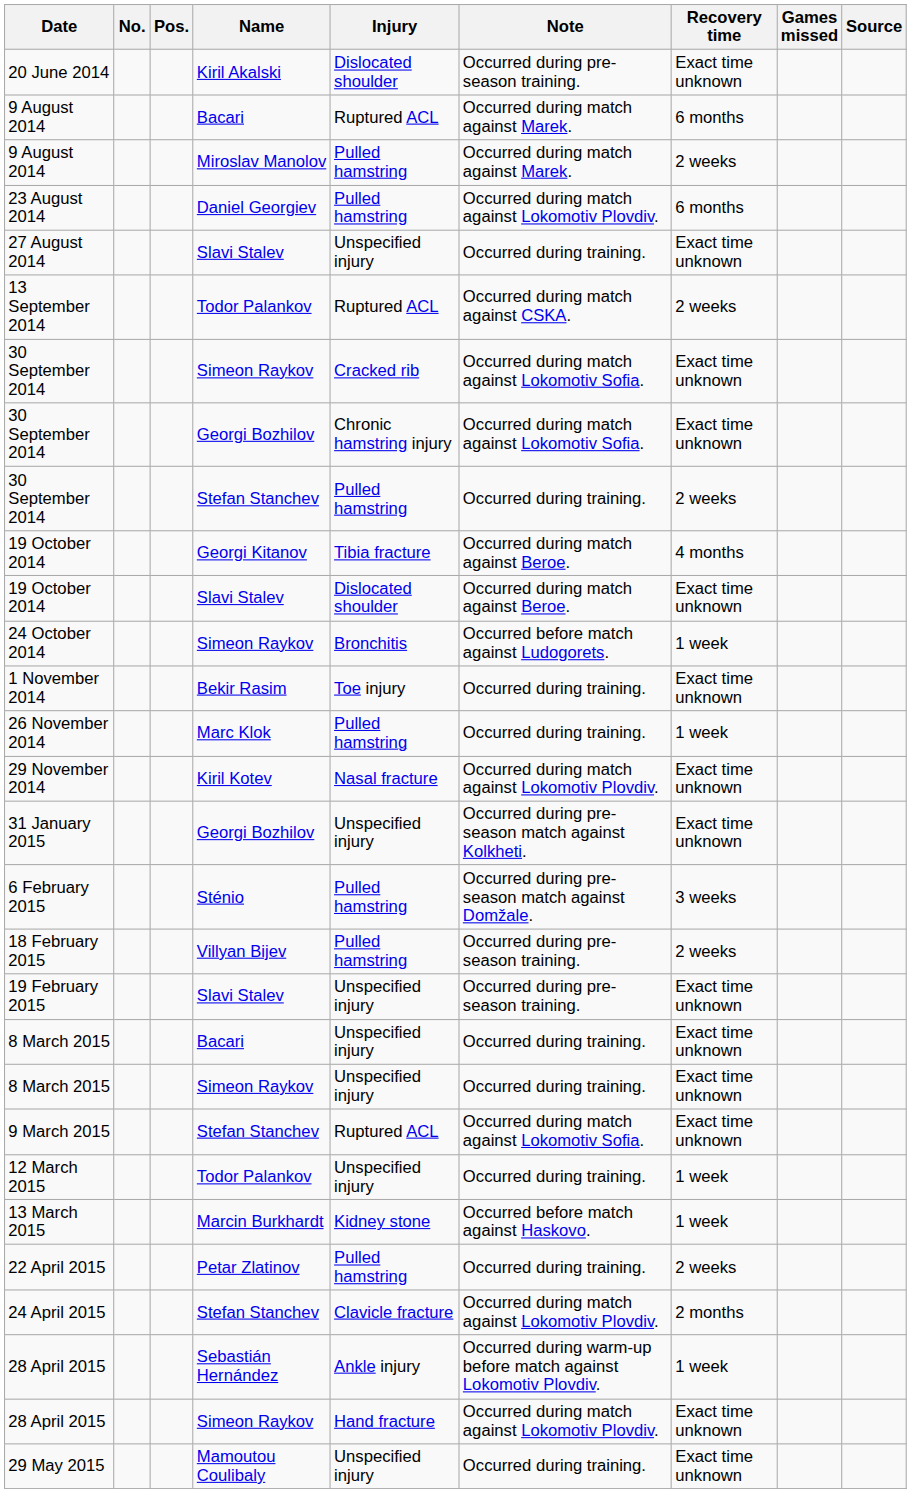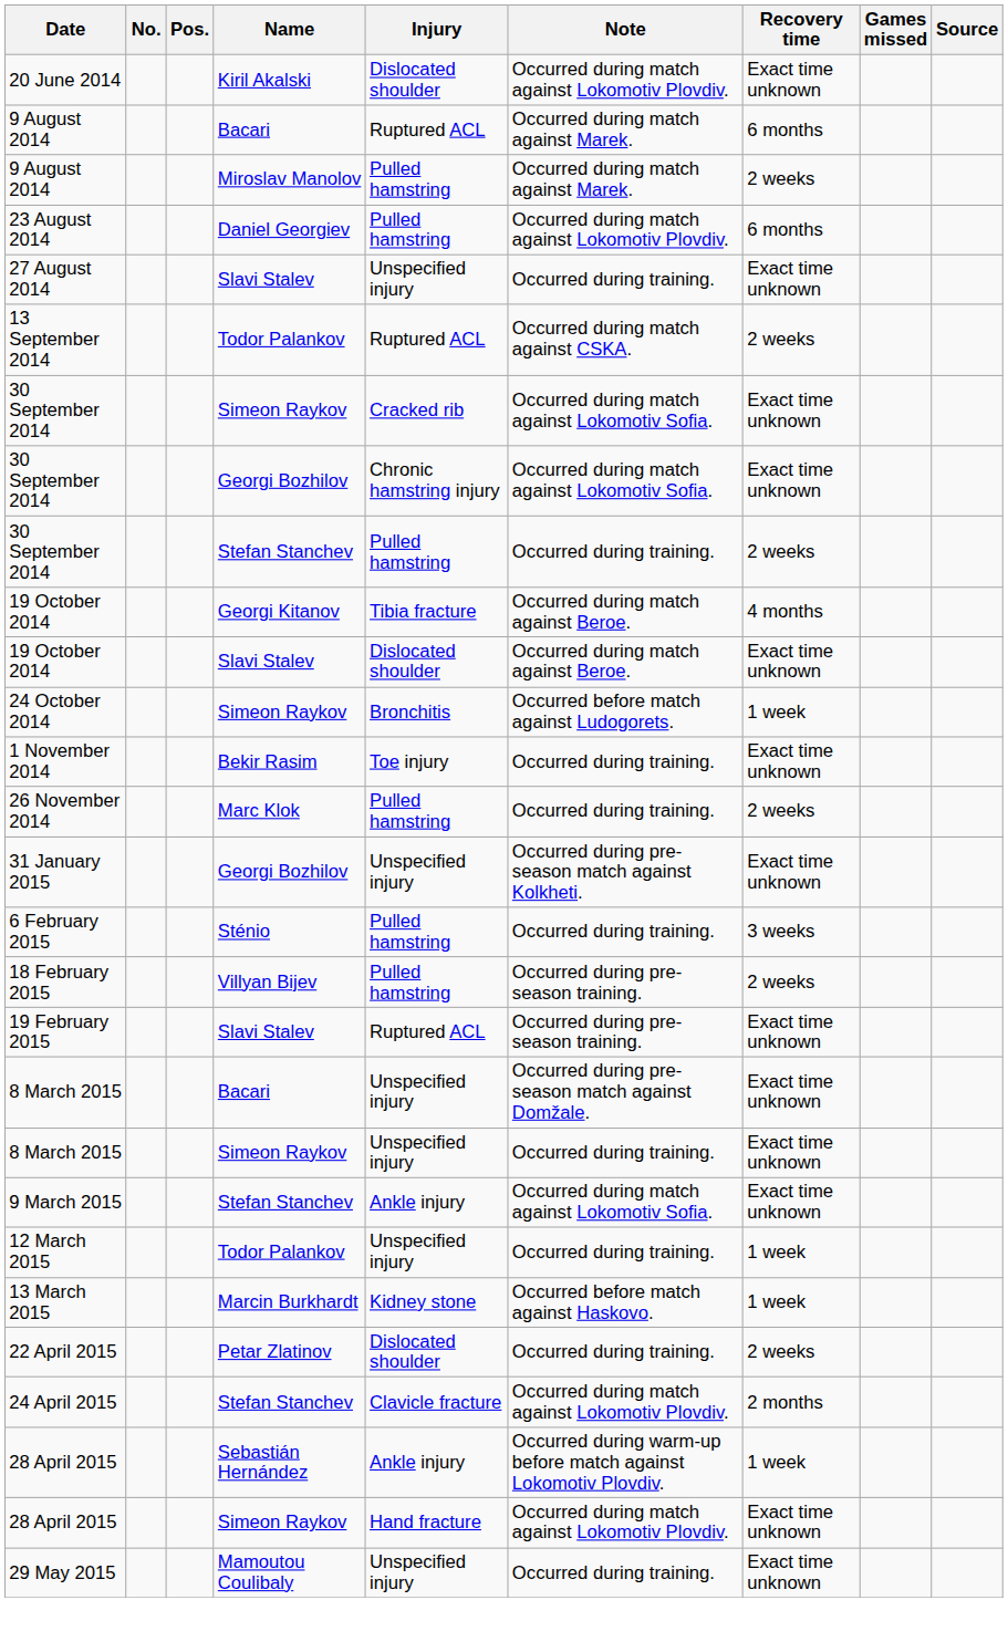 <table class="wikitable">
 <tr>
 <th style="width:130px;">Date</th>
 <th style="width:30px;">No.</th>
 <th style="width:30px;">Pos.</th>
 <th style="width:200px;">Name</th>
 <th style="width:170px;">Injury</th>
 <th style="width:380px;">Note</th>
 <th style="width:130px;">Recovery time</th>
 <th style="width:40px;">Games missed</th>
 <th style="width:30px;">Source</th>
 </tr>
 <tr>
 <td>20 June 2014</td>
 <td></td>
 <td></td>
 <td> <a href='#'>Kiril Akalski</a></td>
 <td><a href='#'>Dislocated shoulder</a></td>
-<td>Occurred during pre-season training.</td>
+<td>Occurred during match against <a href='#'>Lokomotiv Plovdiv</a>.</td>
 <td>Exact time unknown</td>
 <td></td>
 <td></td>
 </tr>
 <tr>
 <td>9 August 2014</td>
 <td></td>
 <td></td>
 <td> <a href='#'>Bacari</a></td>
 <td>Ruptured <a href='#'>ACL</a></td>
 <td>Occurred during match against <a href='#'>Marek</a>.</td>
 <td>6 months</td>
 <td></td>
 <td></td>
 </tr>
 <tr>
 <td>9 August 2014</td>
 <td></td>
 <td></td>
 <td> <a href='#'>Miroslav Manolov</a></td>
 <td><a href='#'>Pulled hamstring</a></td>
 <td>Occurred during match against <a href='#'>Marek</a>.</td>
 <td>2 weeks</td>
 <td></td>
 <td></td>
 </tr>
 <tr>
 <td>23 August 2014</td>
 <td></td>
 <td></td>
 <td> <a href='#'>Daniel Georgiev</a></td>
 <td><a href='#'>Pulled hamstring</a></td>
 <td>Occurred during match against <a href='#'>Lokomotiv Plovdiv</a>.</td>
 <td>6 months</td>
 <td></td>
 <td></td>
 </tr>
 <tr>
 <td>27 August 2014</td>
 <td></td>
 <td></td>
 <td> <a href='#'>Slavi Stalev</a></td>
 <td>Unspecified injury</td>
 <td>Occurred during training.</td>
 <td>Exact time unknown</td>
 <td></td>
 <td></td>
 </tr>
 <tr>
 <td>13 September 2014</td>
 <td></td>
 <td></td>
 <td> <a href='#'>Todor Palankov</a></td>
 <td>Ruptured <a href='#'>ACL</a></td>
 <td>Occurred during match against <a href='#'>CSKA</a>.</td>
 <td>2 weeks</td>
 <td></td>
 <td></td>
 </tr>
 <tr>
 <td>30 September 2014</td>
 <td></td>
 <td></td>
 <td> <a href='#'>Simeon Raykov</a></td>
 <td><a href='#'>Cracked rib</a></td>
 <td>Occurred during match against <a href='#'>Lokomotiv Sofia</a>.</td>
 <td>Exact time unknown</td>
 <td></td>
 <td></td>
 </tr>
 <tr>
 <td>30 September 2014</td>
 <td></td>
 <td></td>
 <td> <a href='#'>Georgi Bozhilov</a></td>
 <td>Chronic <a href='#'>hamstring</a> injury</td>
 <td>Occurred during match against <a href='#'>Lokomotiv Sofia</a>.</td>
 <td>Exact time unknown</td>
 <td></td>
 <td></td>
 </tr>
 <tr>
 <td>30 September 2014</td>
 <td></td>
 <td></td>
 <td> <a href='#'>Stefan Stanchev</a></td>
 <td><a href='#'>Pulled hamstring</a></td>
 <td>Occurred during training.</td>
 <td>2 weeks</td>
 <td></td>
 <td></td>
 </tr>
 <tr>
 <td>19 October 2014</td>
 <td></td>
 <td></td>
 <td> <a href='#'>Georgi Kitanov</a></td>
 <td><a href='#'>Tibia fracture</a></td>
 <td>Occurred during match against <a href='#'>Beroe</a>.</td>
 <td>4 months</td>
 <td></td>
 <td></td>
 </tr>
 <tr>
 <td>19 October 2014</td>
 <td></td>
 <td></td>
 <td> <a href='#'>Slavi Stalev</a></td>
 <td><a href='#'>Dislocated shoulder</a></td>
 <td>Occurred during match against <a href='#'>Beroe</a>.</td>
 <td>Exact time unknown</td>
 <td></td>
 <td></td>
 </tr>
 <tr>
 <td>24 October 2014</td>
 <td></td>
 <td></td>
 <td> <a href='#'>Simeon Raykov</a></td>
 <td><a href='#'>Bronchitis</a></td>
 <td>Occurred before match against <a href='#'>Ludogorets</a>.</td>
 <td>1 week</td>
 <td></td>
 <td></td>
 </tr>
 <tr>
 <td>1 November 2014</td>
 <td></td>
 <td></td>
 <td> <a href='#'>Bekir Rasim</a></td>
 <td><a href='#'>Toe</a> injury</td>
 <td>Occurred during training.</td>
 <td>Exact time unknown</td>
 <td></td>
 <td></td>
 </tr>
 <tr>
 <td>26 November 2014</td>
 <td></td>
 <td></td>
 <td> <a href='#'>Marc Klok</a></td>
 <td><a href='#'>Pulled hamstring</a></td>
 <td>Occurred during training.</td>
-<td>1 week</td>
-<td></td>
-<td></td>
-</tr>
-<tr>
-<td>29 November 2014</td>
-<td></td>
-<td></td>
-<td> <a href='#'>Kiril Kotev</a></td>
-<td><a href='#'>Nasal fracture</a></td>
-<td>Occurred during match against <a href='#'>Lokomotiv Plovdiv</a>.</td>
-<td>Exact time unknown</td>
+<td>2 weeks</td>
 <td></td>
 <td></td>
 </tr>
 <tr>
 <td>31 January 2015</td>
 <td></td>
 <td></td>
 <td> <a href='#'>Georgi Bozhilov</a></td>
 <td>Unspecified injury</td>
 <td>Occurred during pre-season match against <a href='#'>Kolkheti</a>.</td>
 <td>Exact time unknown</td>
 <td></td>
 <td></td>
 </tr>
 <tr>
 <td>6 February 2015</td>
 <td></td>
 <td></td>
 <td> <a href='#'>Sténio</a></td>
 <td><a href='#'>Pulled hamstring</a></td>
-<td>Occurred during pre-season match against <a href='#'>Domžale</a>.</td>
+<td>Occurred during training.</td>
 <td>3 weeks</td>
 <td></td>
 <td></td>
 </tr>
 <tr>
 <td>18 February 2015</td>
 <td></td>
 <td></td>
 <td> <a href='#'>Villyan Bijev</a></td>
 <td><a href='#'>Pulled hamstring</a></td>
 <td>Occurred during pre-season training.</td>
 <td>2 weeks</td>
 <td></td>
 <td></td>
 </tr>
 <tr>
 <td>19 February 2015</td>
 <td></td>
 <td></td>
 <td> <a href='#'>Slavi Stalev</a></td>
-<td>Unspecified injury</td>
+<td>Ruptured <a href='#'>ACL</a></td>
 <td>Occurred during pre-season training.</td>
 <td>Exact time unknown</td>
 <td></td>
 <td></td>
 </tr>
 <tr>
 <td>8 March 2015</td>
 <td></td>
 <td></td>
 <td> <a href='#'>Bacari</a></td>
 <td>Unspecified injury</td>
-<td>Occurred during training.</td>
+<td>Occurred during pre-season match against <a href='#'>Domžale</a>.</td>
 <td>Exact time unknown</td>
 <td></td>
 <td></td>
 </tr>
 <tr>
 <td>8 March 2015</td>
 <td></td>
 <td></td>
 <td> <a href='#'>Simeon Raykov</a></td>
 <td>Unspecified injury</td>
 <td>Occurred during training.</td>
 <td>Exact time unknown</td>
 <td></td>
 <td></td>
 </tr>
 <tr>
 <td>9 March 2015</td>
 <td></td>
 <td></td>
 <td> <a href='#'>Stefan Stanchev</a></td>
-<td>Ruptured <a href='#'>ACL</a></td>
+<td><a href='#'>Ankle</a> injury</td>
 <td>Occurred during match against <a href='#'>Lokomotiv Sofia</a>.</td>
 <td>Exact time unknown</td>
 <td></td>
 <td></td>
 </tr>
 <tr>
 <td>12 March 2015</td>
 <td></td>
 <td></td>
 <td> <a href='#'>Todor Palankov</a></td>
 <td>Unspecified injury</td>
 <td>Occurred during training.</td>
 <td>1 week</td>
 <td></td>
 <td></td>
 </tr>
 <tr>
 <td>13 March 2015</td>
 <td></td>
 <td></td>
 <td> <a href='#'>Marcin Burkhardt</a></td>
 <td><a href='#'>Kidney stone</a></td>
 <td>Occurred before match against <a href='#'>Haskovo</a>.</td>
 <td>1 week</td>
 <td></td>
 <td></td>
 </tr>
 <tr>
 <td>22 April 2015</td>
 <td></td>
 <td></td>
 <td> <a href='#'>Petar Zlatinov</a></td>
-<td><a href='#'>Pulled hamstring</a></td>
+<td><a href='#'>Dislocated shoulder</a></td>
 <td>Occurred during training.</td>
 <td>2 weeks</td>
 <td></td>
 <td></td>
 </tr>
 <tr>
 <td>24 April 2015</td>
 <td></td>
 <td></td>
 <td> <a href='#'>Stefan Stanchev</a></td>
 <td><a href='#'>Clavicle fracture</a></td>
 <td>Occurred during match against <a href='#'>Lokomotiv Plovdiv</a>.</td>
 <td>2 months</td>
 <td></td>
 <td></td>
 </tr>
 <tr>
 <td>28 April 2015</td>
 <td></td>
 <td></td>
 <td> <a href='#'>Sebastián Hernández</a></td>
 <td><a href='#'>Ankle</a> injury</td>
 <td>Occurred during warm-up before match against <a href='#'>Lokomotiv Plovdiv</a>.</td>
 <td>1 week</td>
 <td></td>
 <td></td>
 </tr>
 <tr>
 <td>28 April 2015</td>
 <td></td>
 <td></td>
 <td> <a href='#'>Simeon Raykov</a></td>
 <td><a href='#'>Hand fracture</a></td>
 <td>Occurred during match against <a href='#'>Lokomotiv Plovdiv</a>.</td>
 <td>Exact time unknown</td>
 <td></td>
 <td></td>
 </tr>
 <tr>
 <td>29 May 2015</td>
 <td></td>
 <td></td>
 <td> <a href='#'>Mamoutou Coulibaly</a></td>
 <td>Unspecified injury</td>
 <td>Occurred during training.</td>
 <td>Exact time unknown</td>
 <td></td>
 <td></td>
 </tr>
 </table>
